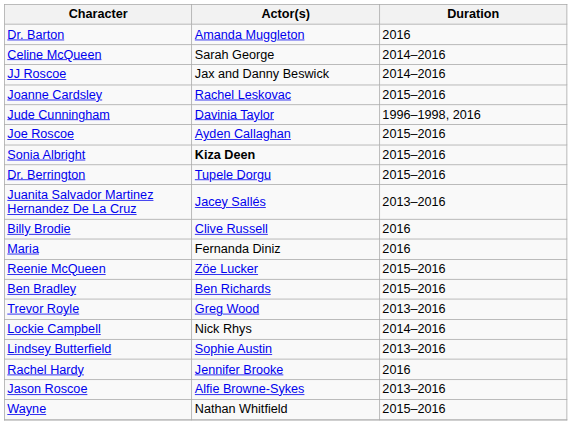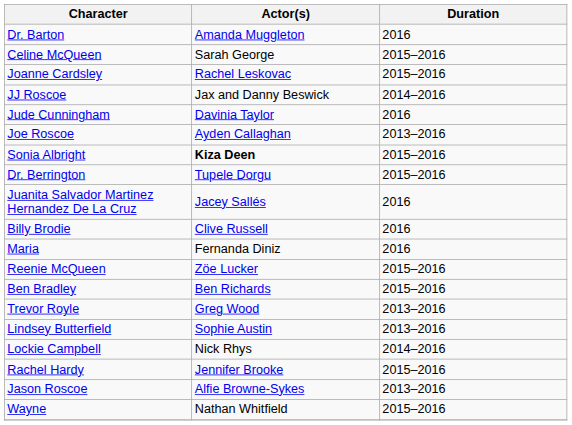 <table class="wikitable sortable sticky-header">
 <tr>
 <th scope="col" style="width:230px;">Character</th>
 <th scope="col" style="width:230px;">Actor(s)</th>
 <th scope="col" style="width:230px;">Duration</th>
 </tr>
 <tr>
 <td><a href='#'>Dr. Barton</a></td>
 <td><a href='#'>Amanda Muggleton</a></td>
 <td>2016</td>
 </tr>
 <tr>
 <td><a href='#'>Celine McQueen</a></td>
 <td>Sarah George</td>
-<td>2014–2016</td>
+<td>2015–2016</td>
+</tr>
+<tr>
+<td><a href='#'>Joanne Cardsley</a></td>
+<td><a href='#'>Rachel Leskovac</a></td>
+<td>2015–2016</td>
 </tr>
 <tr>
 <td><a href='#'>JJ Roscoe</a></td>
 <td>Jax and Danny Beswick</td>
 <td>2014–2016</td>
 </tr>
 <tr>
-<td><a href='#'>Joanne Cardsley</a></td>
-<td><a href='#'>Rachel Leskovac</a></td>
-<td>2015–2016</td>
-</tr>
-<tr>
 <td><a href='#'>Jude Cunningham</a></td>
 <td><a href='#'>Davinia Taylor</a></td>
-<td>1996–1998, 2016</td>
+<td>2016</td>
 </tr>
 <tr>
 <td><a href='#'>Joe Roscoe</a></td>
 <td><a href='#'>Ayden Callaghan</a></td>
-<td>2015–2016</td>
+<td>2013–2016</td>
 </tr>
 <tr>
 <td><a href='#'>Sonia Albright</a></td>
 <td><strong>Kiza Deen</strong></td>
 <td>2015–2016</td>
 </tr>
 <tr>
 <td><a href='#'>Dr. Berrington</a></td>
 <td><a href='#'>Tupele Dorgu</a></td>
 <td>2015–2016</td>
 </tr>
 <tr>
 <td><a href='#'>Juanita Salvador Martinez Hernandez De La Cruz</a></td>
 <td><a href='#'>Jacey Sallés</a></td>
-<td>2013–2016</td>
+<td>2016</td>
 </tr>
 <tr>
 <td><a href='#'>Billy Brodie</a></td>
 <td><a href='#'>Clive Russell</a></td>
 <td>2016</td>
 </tr>
 <tr>
 <td><a href='#'>Maria</a></td>
 <td>Fernanda Diniz</td>
 <td>2016</td>
 </tr>
 <tr>
 <td><a href='#'>Reenie McQueen</a></td>
 <td><a href='#'>Zöe Lucker</a></td>
 <td>2015–2016</td>
 </tr>
 <tr>
 <td><a href='#'>Ben Bradley</a></td>
 <td><a href='#'>Ben Richards</a></td>
 <td>2015–2016</td>
 </tr>
 <tr>
 <td><a href='#'>Trevor Royle</a></td>
 <td><a href='#'>Greg Wood</a></td>
 <td>2013–2016</td>
 </tr>
 <tr>
+<td><a href='#'>Lindsey Butterfield</a></td>
+<td><a href='#'>Sophie Austin</a></td>
+<td>2013–2016</td>
+</tr>
+<tr>
 <td><a href='#'>Lockie Campbell</a></td>
 <td>Nick Rhys</td>
 <td>2014–2016</td>
 </tr>
 <tr>
-<td><a href='#'>Lindsey Butterfield</a></td>
-<td><a href='#'>Sophie Austin</a></td>
-<td>2013–2016</td>
-</tr>
-<tr>
 <td><a href='#'>Rachel Hardy</a></td>
 <td><a href='#'>Jennifer Brooke</a></td>
-<td>2016</td>
+<td>2015–2016</td>
 </tr>
 <tr>
 <td><a href='#'>Jason Roscoe</a></td>
 <td><a href='#'>Alfie Browne-Sykes</a></td>
 <td>2013–2016</td>
 </tr>
 <tr>
 <td><a href='#'>Wayne</a></td>
 <td>Nathan Whitfield</td>
 <td>2015–2016</td>
 </tr>
 <tr>
 </tr>
 </table>
